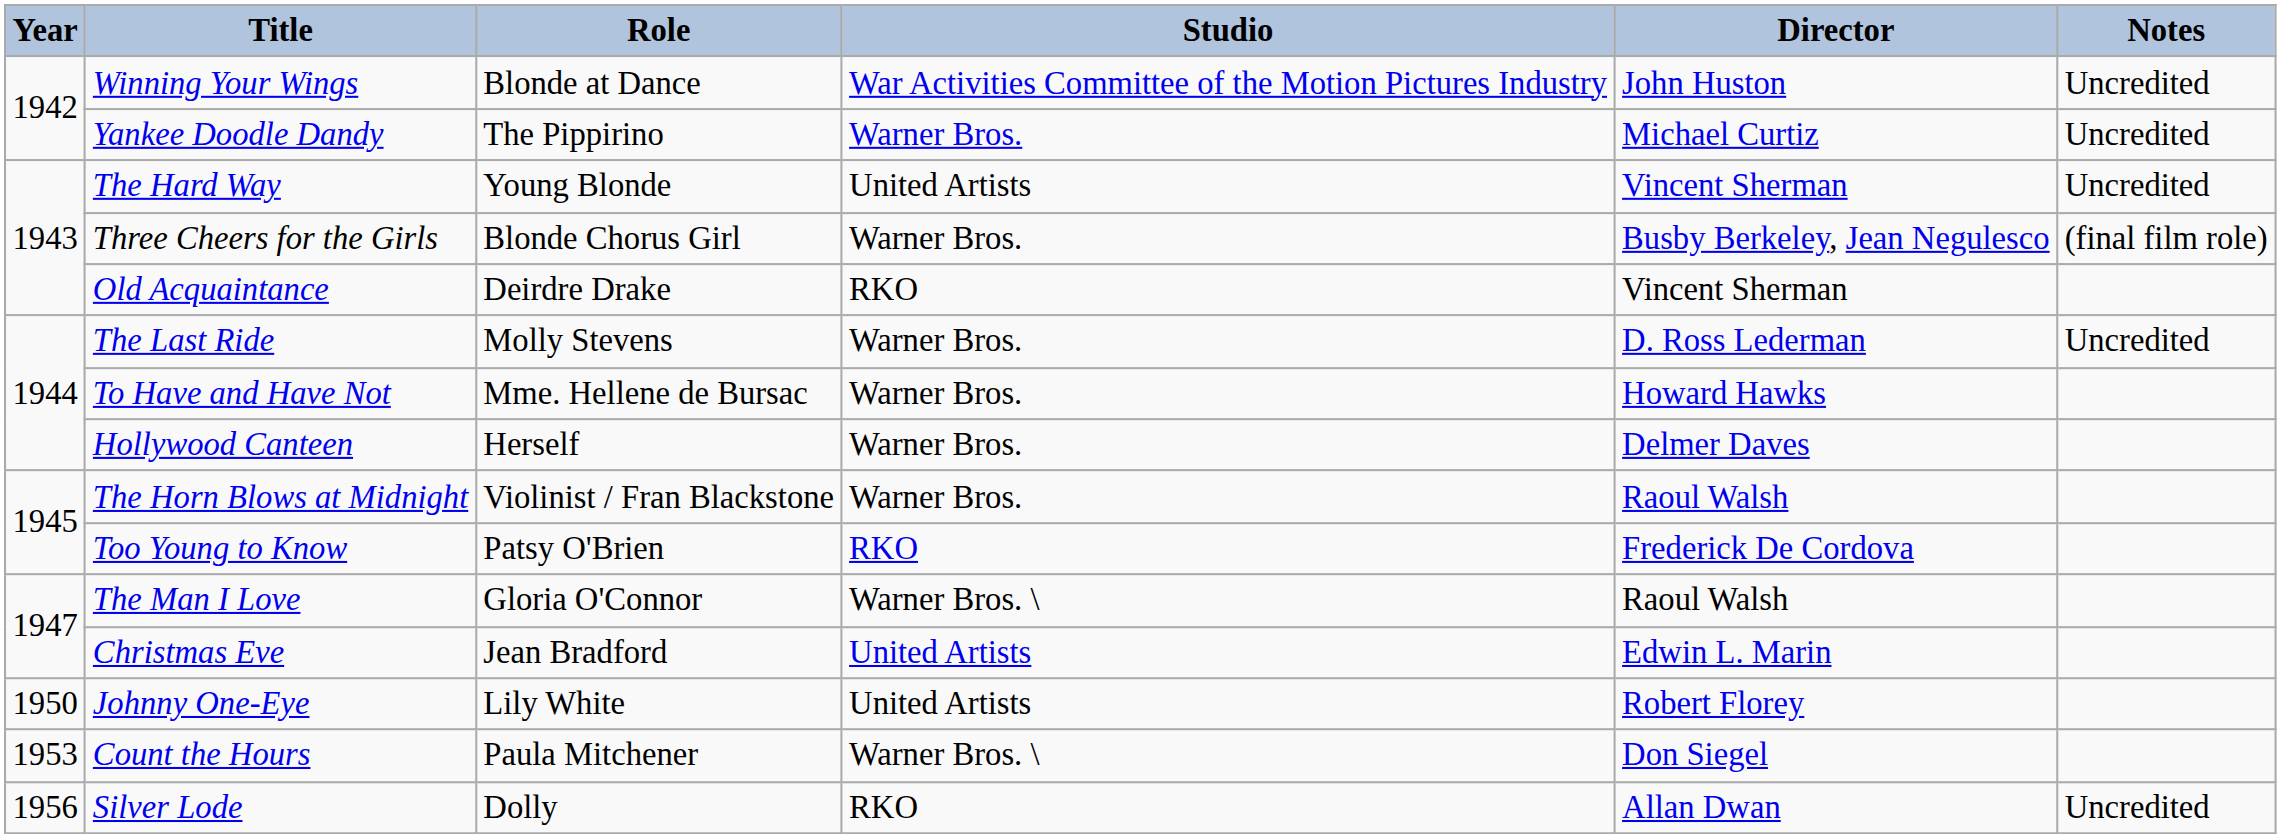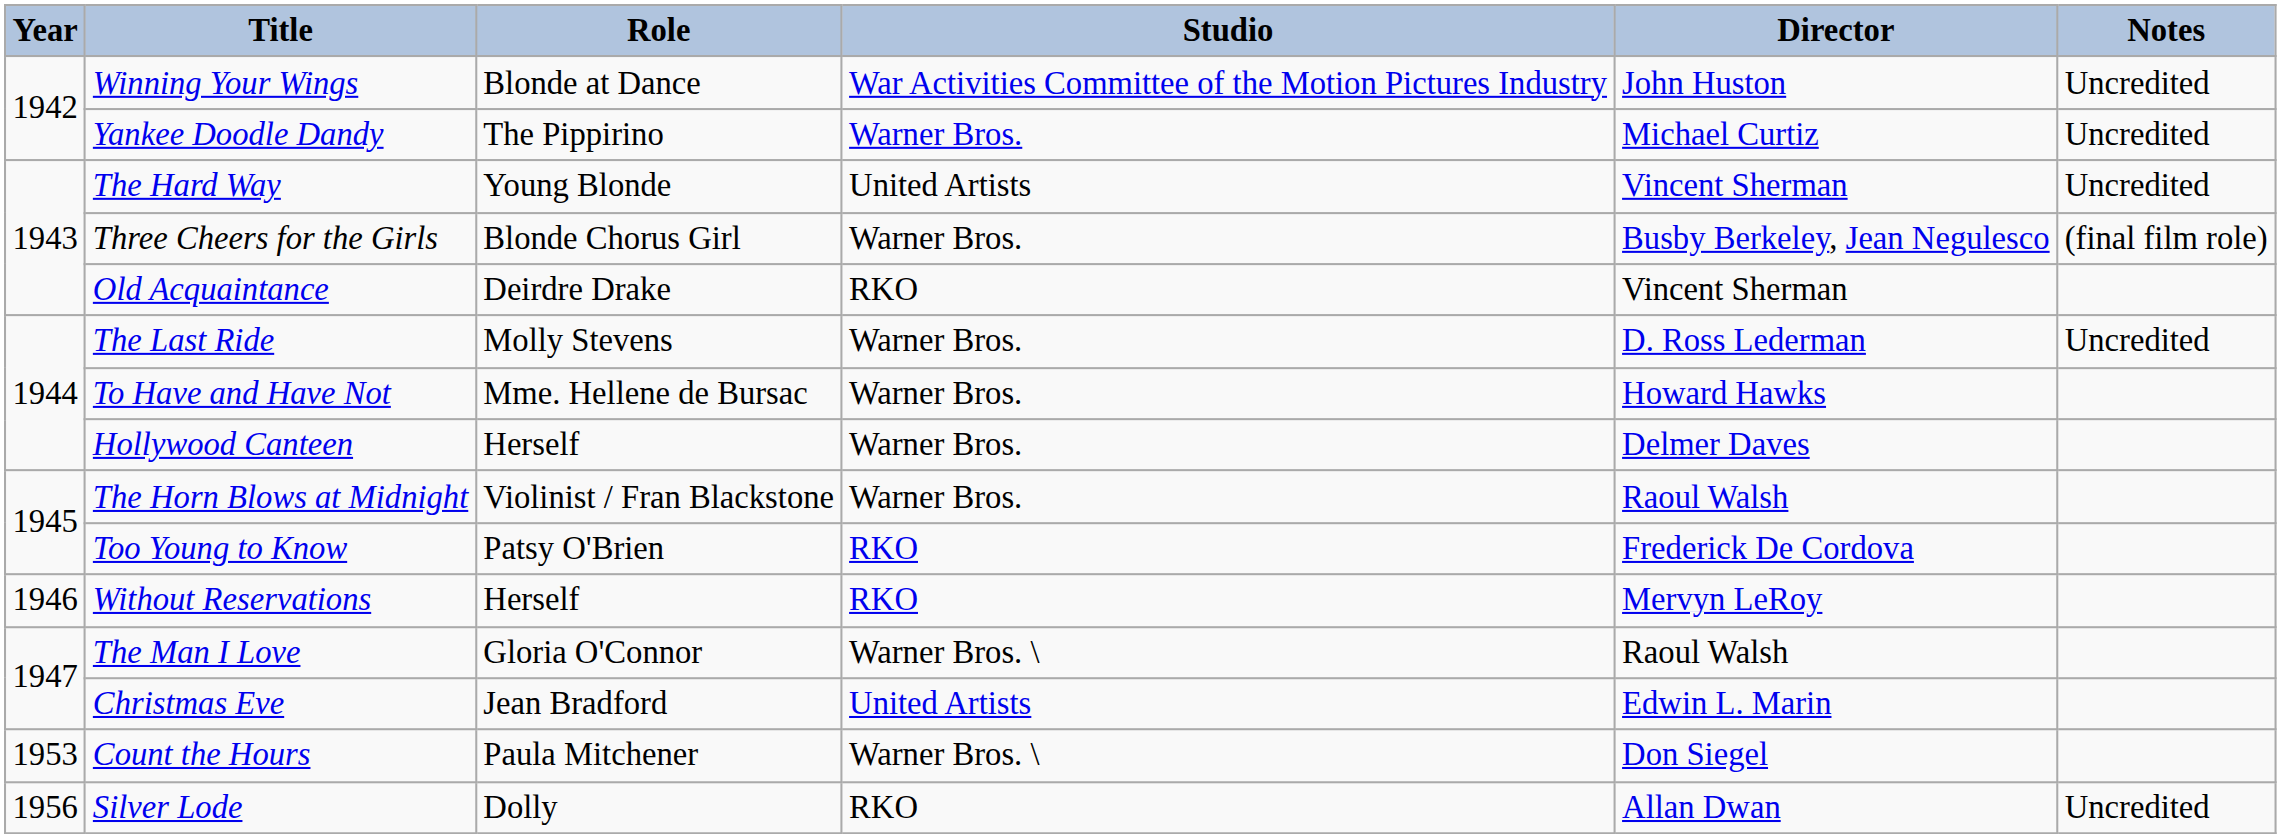 <table class="wikitable">
 <tr>
 <th style="background:#B0C4DE;">Year</th>
 <th style="background:#B0C4DE;">Title</th>
 <th style="background:#B0C4DE;">Role</th>
 <th style="background:#B0C4DE;">Studio</th>
 <th style="background:#B0C4DE;">Director</th>
 <th style="background:#B0C4DE;">Notes</th>
 </tr>
 <tr>
 <td rowspan="2">1942</td>
 <td><em><a href='#'>Winning Your Wings</a></em></td>
 <td>Blonde at Dance</td>
 <td><a href='#'>War Activities Committee of the Motion Pictures Industry</a></td>
 <td><a href='#'>John Huston</a></td>
 <td>Uncredited</td>
 </tr>
 <tr>
 <td><em><a href='#'>Yankee Doodle Dandy</a></em></td>
 <td>The Pippirino</td>
 <td><a href='#'>Warner Bros.</a></td>
 <td><a href='#'>Michael Curtiz</a></td>
 <td>Uncredited</td>
 </tr>
 <tr>
 <td rowspan="3">1943</td>
 <td><em><a href='#'>The Hard Way</a></em></td>
 <td>Young Blonde</td>
 <td>United Artists</td>
 <td><a href='#'>Vincent Sherman</a></td>
 <td>Uncredited</td>
 </tr>
 <tr>
 <td><em>Three Cheers for the Girls</em></td>
 <td>Blonde Chorus Girl</td>
 <td>Warner Bros.</td>
 <td><a href='#'>Busby Berkeley</a>, <a href='#'>Jean Negulesco</a></td>
 <td>(final film role)</td>
 </tr>
 <tr>
 <td><em><a href='#'>Old Acquaintance</a></em></td>
 <td>Deirdre Drake</td>
 <td>RKO</td>
 <td>Vincent Sherman</td>
 <td></td>
 </tr>
 <tr>
 <td rowspan="3">1944</td>
 <td><em><a href='#'>The Last Ride</a></em></td>
 <td>Molly Stevens</td>
 <td>Warner Bros.</td>
 <td><a href='#'>D. Ross Lederman</a></td>
 <td>Uncredited</td>
 </tr>
 <tr>
 <td><em><a href='#'>To Have and Have Not</a></em></td>
 <td>Mme. Hellene de Bursac</td>
 <td>Warner Bros.</td>
 <td><a href='#'>Howard Hawks</a></td>
 <td></td>
 </tr>
 <tr>
 <td><em><a href='#'>Hollywood Canteen</a></em></td>
 <td>Herself</td>
 <td>Warner Bros.</td>
 <td><a href='#'>Delmer Daves</a></td>
 <td></td>
 </tr>
 <tr>
 <td rowspan="2">1945</td>
 <td><em><a href='#'>The Horn Blows at Midnight</a></em></td>
 <td>Violinist / Fran Blackstone</td>
 <td>Warner Bros.</td>
 <td><a href='#'>Raoul Walsh</a></td>
 <td></td>
 </tr>
 <tr>
 <td><em><a href='#'>Too Young to Know</a></em></td>
 <td>Patsy O'Brien</td>
 <td><a href='#'>RKO</a></td>
 <td><a href='#'>Frederick De Cordova</a></td>
 <td></td>
 </tr>
 <tr>
+<td>1946</td>
+<td><em><a href='#'>Without Reservations</a></em></td>
+<td>Herself</td>
+<td><a href='#'>RKO</a></td>
+<td><a href='#'>Mervyn LeRoy</a></td>
+<td></td>
+</tr>
+<tr>
 <td rowspan="2">1947</td>
 <td><em><a href='#'>The Man I Love</a></em></td>
 <td>Gloria O'Connor</td>
 <td>Warner Bros. \</td>
 <td>Raoul Walsh</td>
 <td></td>
 </tr>
 <tr>
 <td><em><a href='#'>Christmas Eve</a></em></td>
 <td>Jean Bradford</td>
 <td><a href='#'>United Artists</a></td>
 <td><a href='#'>Edwin L. Marin</a></td>
-<td></td>
-</tr>
-<tr>
-<td>1950</td>
-<td><em><a href='#'>Johnny One-Eye</a></em></td>
-<td>Lily White</td>
-<td>United Artists</td>
-<td><a href='#'>Robert Florey</a></td>
 <td></td>
 </tr>
 <tr>
 <td>1953</td>
 <td><em><a href='#'>Count the Hours</a></em></td>
 <td>Paula Mitchener</td>
 <td>Warner Bros. \</td>
 <td><a href='#'>Don Siegel</a></td>
 <td></td>
 </tr>
 <tr>
 <td>1956</td>
 <td><em><a href='#'>Silver Lode</a></em></td>
 <td>Dolly</td>
 <td>RKO</td>
 <td><a href='#'>Allan Dwan</a></td>
 <td>Uncredited</td>
 </tr>
 </table>
